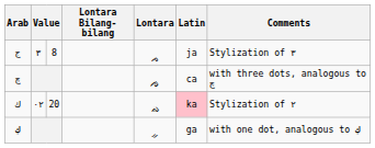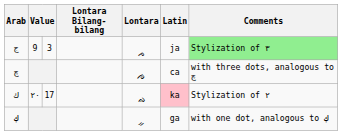 <table class="wikitable" style="text-align: center; width: 60%;">
 <tr>
 <th>Arab</th>
 <th colspan=2 style="text-align: center">Value</th>
 <th>Lontara<br>Bilang-bilang</th>
 <th>Lontara</th>
 <th>Latin</th>
 <th>Comments</th>
 </tr>
 <tr>
 <td style="text-align: center">ج</td>
-<td style="text-align: center">٣</td>
-<td style="text-align: center">8</td>
+<td style="text-align: center">9</td>
+<td style="text-align: center">3</td>
 <td style="text-align: center"></td>
 <td style="text-align: center"><br>ᨍ</td>
 <td style="text-align: center">ja</td>
-<td style="text-align: left">Stylization of ٣</td>
+<td style="background: lightgreen; text-align: left">Stylization of ٣</td>
 </tr>
 <tr>
 <td style="text-align: center">چ</td>
 <th colspan="2"></th>
 <td style="text-align: center"></td>
 <td style="text-align: center"><br>ᨌ</td>
 <td style="text-align: center">ca</td>
 <td style="text-align: left"> with three dots, analogous to چ</td>
 </tr>
 <tr>
 <td style="text-align: center">ك</td>
-<td style="text-align: center">٠٢</td>
-<td style="text-align: center">20</td>
+<td style="text-align: center">٢٠</td>
+<td style="text-align: center">17</td>
 <td style="text-align: center"></td>
 <td style="text-align: center"><br>ᨁ</td>
 <td style="background: pink; text-align: center">ka</td>
 <td style="text-align: left">Stylization of ٢</td>
 </tr>
 <tr>
 <td style="text-align: center">ࢴ</td>
 <th colspan="2"></th>
 <td style="text-align: center"></td>
 <td style="text-align: center"><br>ᨀ</td>
 <td style="text-align: center">ga</td>
 <td style="text-align: left"> with one dot, analogous to ࢴ</td>
 </tr>
 </table>
